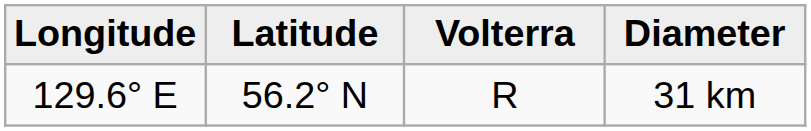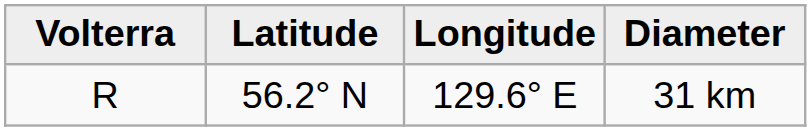 <table class="wikitable">
 <tr>
+<th width="25%" style="background:#eeeeee;">Volterra</th>
+<th width="25%" style="background:#eeeeee;">Latitude</th>
 <th width="25%" style="background:#eeeeee;">Longitude</th>
-<th width="25%" style="background:#eeeeee;">Latitude</th>
-<th width="25%" style="background:#eeeeee;">Volterra</th>
 <th width="25%" style="background:#eeeeee;">Diameter</th>
 </tr>
 <tr>
+<td align="center">R</td>
+<td align="center">56.2° N</td>
 <td align="center">129.6° E</td>
-<td align="center">56.2° N</td>
-<td align="center">R</td>
 <td align="center">31 km</td>
 </tr>
 </table>
